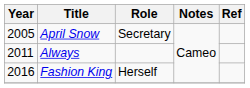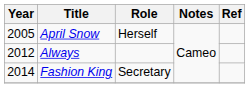 <table class="wikitable">
 <tr>
 <th scope="col">Year</th>
 <th scope="col">Title</th>
 <th scope="col">Role</th>
 <th scope="col">Notes</th>
 <th scope="col">Ref</th>
 </tr>
 <tr>
 <td>2005</td>
 <td><em><a href='#'>April Snow</a></em></td>
-<td>Secretary</td>
+<td>Herself</td>
 <td rowspan="3">Cameo</td>
 <td></td>
 </tr>
 <tr>
-<td>2011</td>
+<td>2012</td>
 <td><em><a href='#'>Always</a></em></td>
 <td></td>
 <td></td>
 </tr>
 <tr>
-<td>2016</td>
+<td>2014</td>
 <td><em><a href='#'>Fashion King</a></em></td>
-<td>Herself</td>
+<td>Secretary</td>
 <td></td>
 </tr>
 <tr>
 </tr>
 </table>
